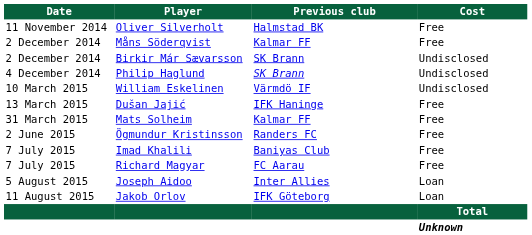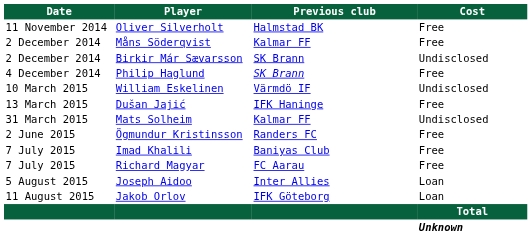 <table border="0" cellspacing="0" cellpadding="2">
 <tr style="background:#07613D; color:white;">
 <th width=20%>Date</th>
 <th width=25%>Player</th>
 <th width=30%>Previous club</th>
 <th width=20%>Cost</th>
 </tr>
 <tr>
 <td>11 November 2014</td>
 <td> <a href='#'>Oliver Silverholt</a></td>
 <td><a href='#'>Halmstad BK</a></td>
 <td>Free</td>
 </tr>
 <tr>
 <td>2 December 2014</td>
 <td> <a href='#'>Måns Söderqvist</a></td>
 <td><a href='#'>Kalmar FF</a></td>
 <td>Free</td>
 </tr>
 <tr>
 <td>2 December 2014</td>
 <td> <a href='#'>Birkir Már Sævarsson</a></td>
 <td><a href='#'>SK Brann</a></td>
 <td>Undisclosed</td>
 </tr>
 <tr>
 <td>4 December 2014</td>
 <td> <a href='#'>Philip Haglund</a></td>
 <td><em><a href='#'>SK Brann</a></em></td>
-<td>Undisclosed</td>
+<td>Free</td>
 </tr>
 <tr>
 <td>10 March 2015</td>
 <td> <a href='#'>William Eskelinen</a></td>
 <td><a href='#'>Värmdö IF</a></td>
 <td>Undisclosed</td>
 </tr>
 <tr>
 <td>13 March 2015</td>
 <td> <a href='#'>Dušan Jajić</a></td>
 <td><a href='#'>IFK Haninge</a></td>
 <td>Free</td>
 </tr>
 <tr>
 <td>31 March 2015</td>
 <td> <a href='#'>Mats Solheim</a></td>
 <td><a href='#'>Kalmar FF</a></td>
-<td>Free</td>
+<td>Undisclosed</td>
 </tr>
 <tr>
 <td>2 June 2015</td>
 <td> <a href='#'>Ögmundur Kristinsson</a></td>
 <td><a href='#'>Randers FC</a></td>
 <td>Free</td>
 </tr>
 <tr>
 <td>7 July 2015</td>
 <td> <a href='#'>Imad Khalili</a></td>
 <td><a href='#'>Baniyas Club</a></td>
 <td>Free</td>
 </tr>
 <tr>
 <td>7 July 2015</td>
 <td> <a href='#'>Richard Magyar</a></td>
 <td><a href='#'>FC Aarau</a></td>
 <td>Free</td>
 </tr>
 <tr>
 <td>5 August 2015</td>
 <td> <a href='#'>Joseph Aidoo</a></td>
 <td><a href='#'>Inter Allies</a></td>
 <td>Loan</td>
 </tr>
 <tr>
 <td>11 August 2015</td>
 <td> <a href='#'>Jakob Orlov</a></td>
 <td><a href='#'>IFK Göteborg</a></td>
 <td>Loan</td>
 </tr>
 <tr style="background:#07613D; color:white;">
 <th width=5%></th>
 <th width=7%></th>
 <th width=8%></th>
 <th width=12%>Total</th>
 </tr>
 <tr>
 <td></td>
 <td></td>
 <td></td>
 <td><strong><em>Unknown</em></strong></td>
 </tr>
 </table>
